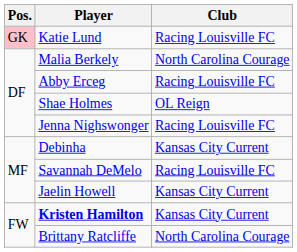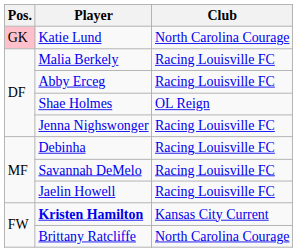 <table class="wikitable">
 <tr>
 <th>Pos.</th>
 <th>Player</th>
 <th>Club</th>
 </tr>
 <tr>
 <td style="background: pink;">GK</td>
 <td> <a href='#'>Katie Lund</a></td>
-<td><a href='#'>Racing Louisville FC</a></td>
+<td><a href='#'>North Carolina Courage</a></td>
 </tr>
 <tr>
 <td rowspan="4">DF</td>
 <td> <a href='#'>Malia Berkely</a></td>
-<td><a href='#'>North Carolina Courage</a></td>
+<td><a href='#'>Racing Louisville FC</a></td>
 </tr>
 <tr>
 <td> <a href='#'>Abby Erceg</a></td>
 <td><a href='#'>Racing Louisville FC</a></td>
 </tr>
 <tr>
 <td> <a href='#'>Shae Holmes</a></td>
 <td><a href='#'>OL Reign</a></td>
 </tr>
 <tr>
 <td> <a href='#'>Jenna Nighswonger</a></td>
 <td><a href='#'>Racing Louisville FC</a></td>
 </tr>
 <tr>
 <td rowspan="3">MF</td>
 <td> <a href='#'>Debinha</a></td>
-<td><a href='#'>Kansas City Current</a></td>
+<td><a href='#'>Racing Louisville FC</a></td>
 </tr>
 <tr>
 <td> <a href='#'>Savannah DeMelo</a></td>
 <td><a href='#'>Racing Louisville FC</a></td>
 </tr>
 <tr>
 <td> <a href='#'>Jaelin Howell</a></td>
-<td><a href='#'>Kansas City Current</a></td>
+<td><a href='#'>Racing Louisville FC</a></td>
 </tr>
 <tr>
 <td rowspan="2">FW</td>
 <td><strong> <a href='#'>Kristen Hamilton</a></strong></td>
 <td><a href='#'>Kansas City Current</a></td>
 </tr>
 <tr>
 <td> <a href='#'>Brittany Ratcliffe</a></td>
 <td><a href='#'>North Carolina Courage</a></td>
 </tr>
 </table>
